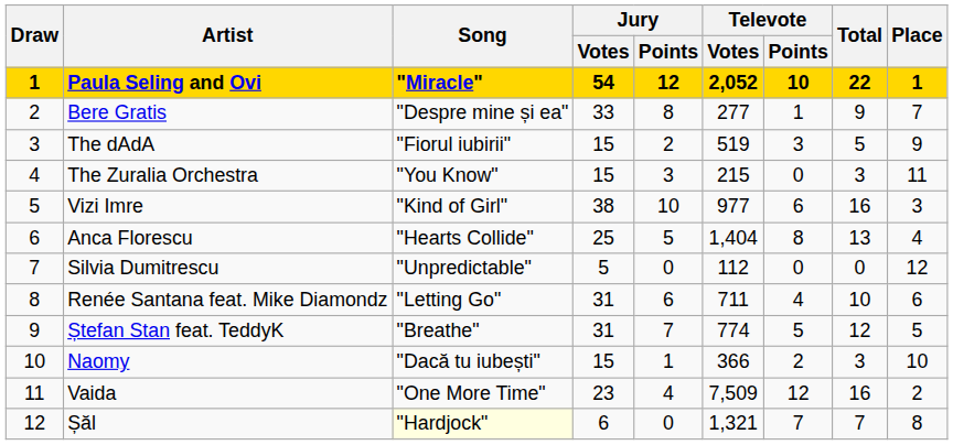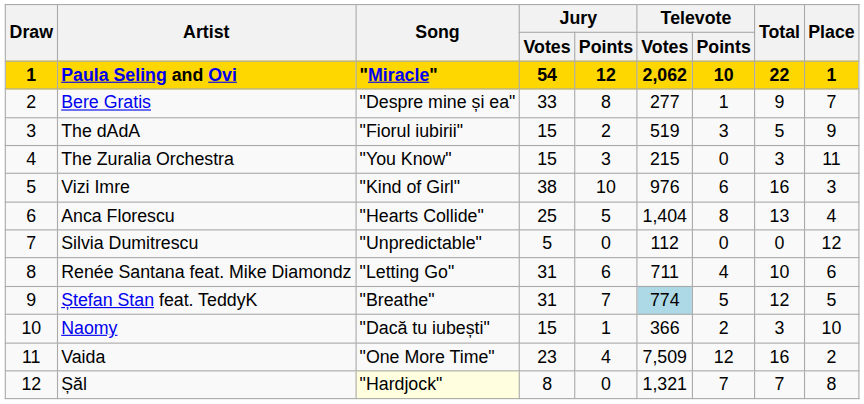 <table class="sortable wikitable" style="margin: 1em auto 1em auto; text-align:center;">
 <tr>
 <th rowspan="2">Draw</th>
 <th rowspan="2">Artist</th>
 <th rowspan="2">Song</th>
 <th colspan="2">Jury</th>
 <th colspan="2">Televote</th>
 <th rowspan="2">Total</th>
 <th rowspan="2">Place</th>
 </tr>
 <tr>
 <th>Votes</th>
 <th>Points</th>
 <th>Votes</th>
 <th>Points</th>
 </tr>
 <tr style="font-weight:bold; background:gold;">
 <td>1</td>
 <td align="left"><a href='#'>Paula Seling</a> and <a href='#'>Ovi</a></td>
 <td align="left">"<a href='#'>Miracle</a>"</td>
 <td>54</td>
 <td>12</td>
-<td>2,052</td>
+<td>2,062</td>
 <td>10</td>
 <td>22</td>
 <td>1</td>
 </tr>
 <tr>
 <td>2</td>
 <td align="left"><a href='#'>Bere Gratis</a></td>
 <td align="left">"Despre mine și ea"</td>
 <td>33</td>
 <td>8</td>
 <td>277</td>
 <td>1</td>
 <td>9</td>
 <td>7</td>
 </tr>
 <tr>
 <td>3</td>
 <td align="left" data-sort-value="dAdA, The">The dAdA</td>
 <td align="left">"Fiorul iubirii"</td>
 <td>15</td>
 <td>2</td>
 <td>519</td>
 <td>3</td>
 <td>5</td>
 <td>9</td>
 </tr>
 <tr>
 <td>4</td>
 <td align="left" data-sort-value="Zuralia Orchestra, The">The Zuralia Orchestra</td>
 <td align="left">"You Know"</td>
 <td>15</td>
 <td>3</td>
 <td>215</td>
 <td>0</td>
 <td>3</td>
 <td>11</td>
 </tr>
 <tr>
 <td>5</td>
 <td align="left">Vizi Imre</td>
 <td align="left">"Kind of Girl"</td>
 <td>38</td>
 <td>10</td>
-<td>977</td>
+<td>976</td>
 <td>6</td>
 <td>16</td>
 <td>3</td>
 </tr>
 <tr>
 <td>6</td>
 <td align="left">Anca Florescu</td>
 <td align="left">"Hearts Collide"</td>
 <td>25</td>
 <td>5</td>
 <td>1,404</td>
 <td>8</td>
 <td>13</td>
 <td>4</td>
 </tr>
 <tr>
 <td>7</td>
 <td align="left">Silvia Dumitrescu</td>
 <td align="left">"Unpredictable"</td>
 <td>5</td>
 <td>0</td>
 <td>112</td>
 <td>0</td>
 <td>0</td>
 <td>12</td>
 </tr>
 <tr>
 <td>8</td>
 <td align="left">Renée Santana feat. Mike Diamondz</td>
 <td align="left">"Letting Go"</td>
 <td>31</td>
 <td>6</td>
 <td>711</td>
 <td>4</td>
 <td>10</td>
 <td>6</td>
 </tr>
 <tr>
 <td>9</td>
 <td align="left"><a href='#'>Ștefan Stan</a> feat. TeddyK</td>
 <td align="left">"Breathe"</td>
 <td>31</td>
 <td>7</td>
-<td>774</td>
+<td style="background: lightblue;">774</td>
 <td>5</td>
 <td>12</td>
 <td>5</td>
 </tr>
 <tr>
 <td>10</td>
 <td align="left"><a href='#'>Naomy</a></td>
 <td align="left">"Dacă tu iubești"</td>
 <td>15</td>
 <td>1</td>
 <td>366</td>
 <td>2</td>
 <td>3</td>
 <td>10</td>
 </tr>
 <tr>
 <td>11</td>
 <td align="left">Vaida</td>
 <td align="left">"One More Time"</td>
 <td>23</td>
 <td>4</td>
 <td>7,509</td>
 <td>12</td>
 <td>16</td>
 <td>2</td>
 </tr>
 <tr>
 <td>12</td>
 <td align="left">Șăl</td>
 <td align="left" style="background: lightyellow;">"Hardjock"</td>
-<td>6</td>
+<td>8</td>
 <td>0</td>
 <td>1,321</td>
 <td>7</td>
 <td>7</td>
 <td>8</td>
 </tr>
 </table>
